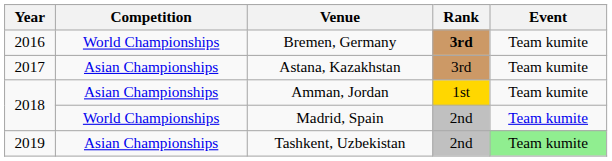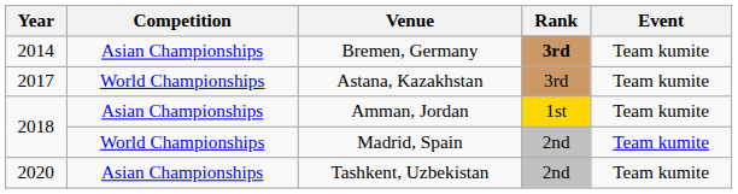 <table class="wikitable sortable" width=45% style="font-size:90%; text-align:center;">
 <tr>
 <th>Year</th>
 <th>Competition</th>
 <th>Venue</th>
 <th>Rank</th>
 <th>Event</th>
 </tr>
 <tr>
-<td>2016</td>
-<td><a href='#'>World Championships</a></td>
+<td>2014</td>
+<td><a href='#'>Asian Championships</a></td>
 <td>Bremen, Germany</td>
 <td bgcolor="cc9966"><strong>3rd</strong></td>
 <td>Team kumite</td>
 </tr>
 <tr>
 <td>2017</td>
-<td><a href='#'>Asian Championships</a></td>
+<td><a href='#'>World Championships</a></td>
 <td>Astana, Kazakhstan</td>
 <td bgcolor="cc9966">3rd</td>
 <td>Team kumite</td>
 </tr>
 <tr>
 <td rowspan=2>2018</td>
 <td><a href='#'>Asian Championships</a></td>
 <td>Amman, Jordan</td>
 <td bgcolor="gold">1st</td>
 <td>Team kumite</td>
 </tr>
 <tr>
 <td><a href='#'>World Championships</a></td>
 <td>Madrid, Spain</td>
 <td bgcolor="silver">2nd</td>
 <td><a href='#'>Team kumite</a></td>
 </tr>
 <tr>
-<td>2019</td>
+<td>2020</td>
 <td><a href='#'>Asian Championships</a></td>
 <td>Tashkent, Uzbekistan</td>
 <td bgcolor="silver">2nd</td>
-<td style="background: lightgreen;">Team kumite</td>
+<td>Team kumite</td>
 </tr>
 </table>
